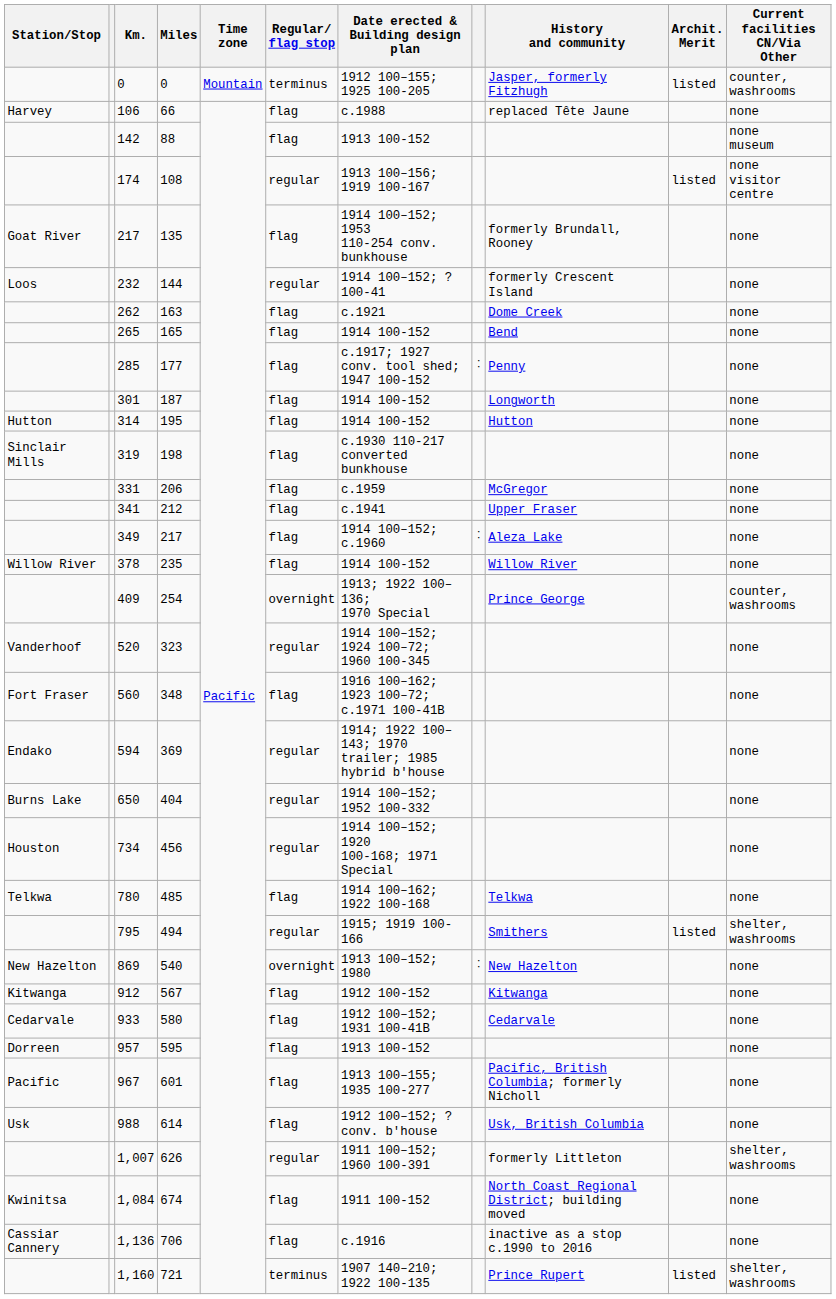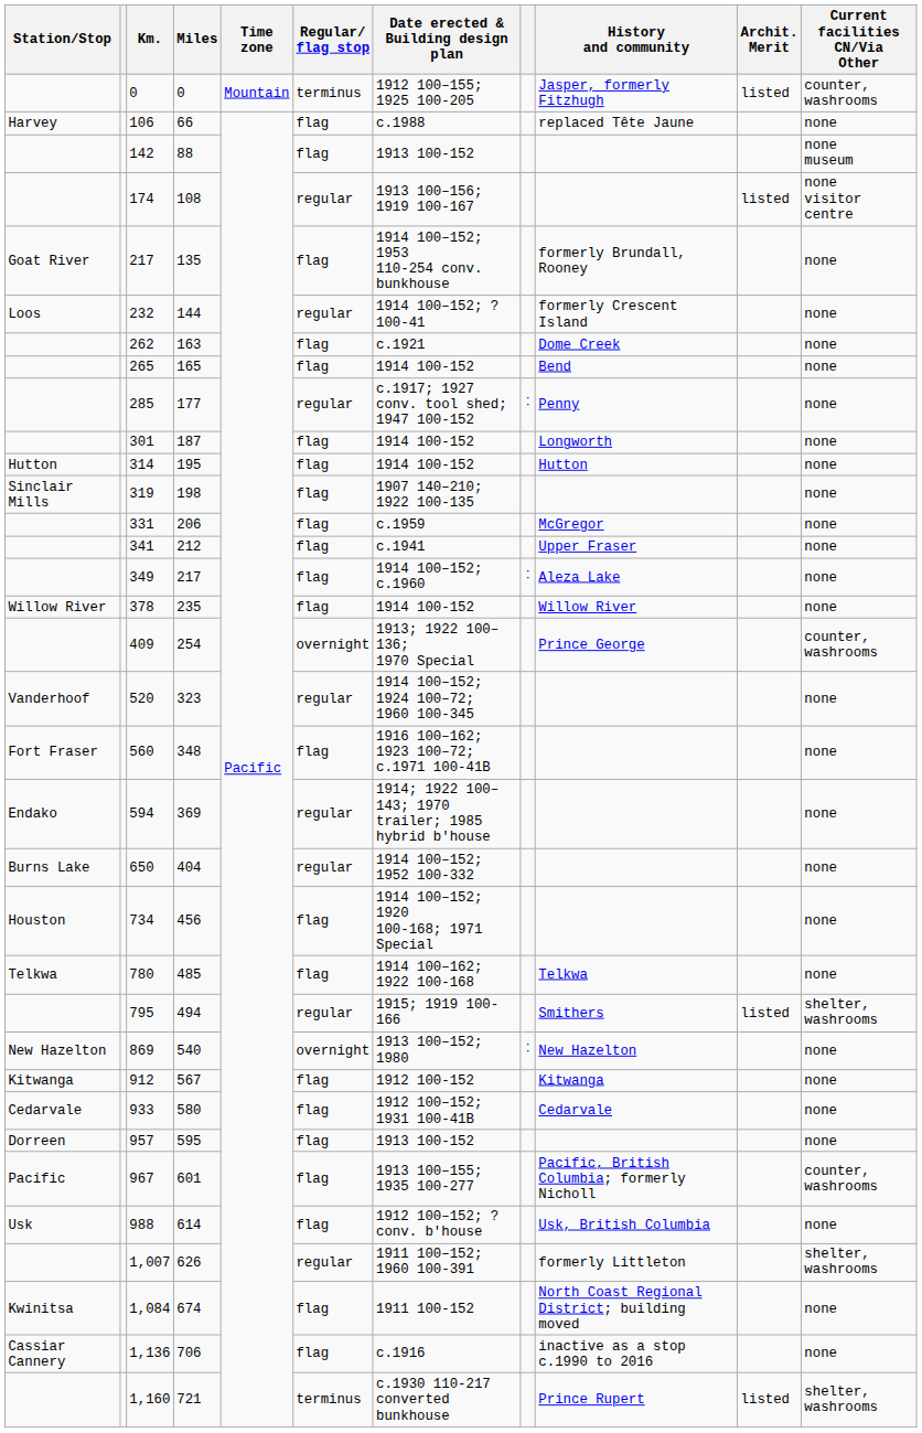 <table class=wikitable>
 <tr>
 <th>Station/Stop</th>
 <th></th>
 <th>Km.</th>
 <th>Miles</th>
 <th>Time<br>zone</th>
 <th>Regular/<br><a href='#'>flag stop</a></th>
 <th>Date erected & <br> Building design plan</th>
 <th></th>
 <th>History<br>and community</th>
 <th>Archit.<br>Merit</th>
 <th>Current facilities<br> CN/Via <br> Other</th>
 </tr>
 <tr>
 <td></td>
 <td></td>
 <td>0</td>
 <td>0</td>
 <td><a href='#'>Mountain</a></td>
 <td>terminus</td>
 <td>1912 100–155; 1925 100-205</td>
 <td> </td>
 <td><a href='#'>Jasper, formerly Fitzhugh</a></td>
 <td>listed</td>
 <td>counter, washrooms</td>
 </tr>
 <tr>
 <td>Harvey</td>
 <td></td>
 <td>106</td>
 <td>66</td>
 <td rowspan=33><a href='#'>Pacific</a></td>
 <td>flag</td>
 <td>c.1988</td>
 <td> </td>
 <td>replaced Tête Jaune</td>
 <td></td>
 <td>none</td>
 </tr>
 <tr>
 <td></td>
 <td></td>
 <td>142</td>
 <td>88</td>
 <td>flag</td>
 <td>1913 100-152</td>
 <td> </td>
 <td></td>
 <td></td>
 <td>none <br> museum</td>
 </tr>
 <tr>
 <td></td>
 <td></td>
 <td>174</td>
 <td>108</td>
 <td>regular</td>
 <td>1913 100–156; 1919 100-167</td>
 <td> </td>
 <td></td>
 <td>listed</td>
 <td>none <br> visitor centre</td>
 </tr>
 <tr>
 <td>Goat River</td>
 <td></td>
 <td>217</td>
 <td>135</td>
 <td>flag</td>
 <td>1914 100–152; 1953 <br> 110-254 conv. bunkhouse</td>
 <td> </td>
 <td>formerly Brundall, Rooney</td>
 <td></td>
 <td>none</td>
 </tr>
 <tr>
 <td>Loos</td>
 <td></td>
 <td>232</td>
 <td>144</td>
 <td>regular</td>
 <td>1914 100–152; ? 100-41</td>
 <td> </td>
 <td>formerly Crescent Island</td>
 <td></td>
 <td>none</td>
 </tr>
 <tr>
 <td></td>
 <td></td>
 <td>262</td>
 <td>163</td>
 <td>flag</td>
 <td>c.1921</td>
 <td></td>
 <td><a href='#'>Dome Creek</a></td>
 <td></td>
 <td>none</td>
 </tr>
 <tr>
 <td></td>
 <td></td>
 <td>265</td>
 <td>165</td>
 <td>flag</td>
 <td>1914 100-152</td>
 <td> </td>
 <td><a href='#'>Bend</a></td>
 <td></td>
 <td>none</td>
 </tr>
 <tr>
 <td></td>
 <td></td>
 <td>285</td>
 <td>177</td>
-<td>flag</td>
+<td>regular</td>
 <td>c.1917; 1927 conv. tool shed; <br> 1947 100-152</td>
 <td> ˸</td>
 <td><a href='#'>Penny</a></td>
 <td></td>
 <td>none</td>
 </tr>
 <tr>
 <td></td>
 <td></td>
 <td>301</td>
 <td>187</td>
 <td>flag</td>
 <td>1914 100-152</td>
 <td> </td>
 <td><a href='#'>Longworth</a></td>
 <td></td>
 <td>none</td>
 </tr>
 <tr>
 <td>Hutton</td>
 <td></td>
 <td>314</td>
 <td>195</td>
 <td>flag</td>
 <td>1914 100-152</td>
 <td> </td>
 <td><a href='#'>Hutton</a></td>
 <td></td>
 <td>none</td>
 </tr>
 <tr>
 <td>Sinclair Mills</td>
 <td></td>
 <td>319</td>
 <td>198</td>
 <td>flag</td>
-<td>c.1930 110-217 <br> converted bunkhouse</td>
+<td>1907 140–210; 1922 100-135</td>
 <td></td>
 <td></td>
 <td></td>
 <td>none</td>
 </tr>
 <tr>
 <td></td>
 <td></td>
 <td>331</td>
 <td>206</td>
 <td>flag</td>
 <td>c.1959</td>
 <td></td>
 <td><a href='#'>McGregor</a></td>
 <td></td>
 <td>none</td>
 </tr>
 <tr>
 <td></td>
 <td></td>
 <td>341</td>
 <td>212</td>
 <td>flag</td>
 <td>c.1941</td>
 <td></td>
 <td><a href='#'>Upper Fraser</a></td>
 <td></td>
 <td>none</td>
 </tr>
 <tr>
 <td></td>
 <td></td>
 <td>349</td>
 <td>217</td>
 <td>flag</td>
 <td>1914 100–152; c.1960</td>
 <td> ˸</td>
 <td><a href='#'>Aleza Lake</a></td>
 <td></td>
 <td>none</td>
 </tr>
 <tr>
 <td>Willow River</td>
 <td></td>
 <td>378</td>
 <td>235</td>
 <td>flag</td>
 <td>1914 100-152</td>
 <td> </td>
 <td><a href='#'>Willow River</a></td>
 <td></td>
 <td>none</td>
 </tr>
 <tr>
 <td></td>
 <td></td>
 <td>409</td>
 <td>254</td>
 <td>overnight</td>
 <td>1913; 1922 100–136; <br> 1970 Special</td>
 <td> </td>
 <td><a href='#'>Prince George</a></td>
 <td></td>
 <td>counter, washrooms</td>
 </tr>
 <tr>
 <td>Vanderhoof</td>
 <td></td>
 <td>520</td>
 <td>323</td>
 <td>regular</td>
 <td>1914 100–152; 1924 100–72; <br> 1960 100-345</td>
 <td> </td>
 <td></td>
 <td></td>
 <td>none</td>
 </tr>
 <tr>
 <td>Fort Fraser</td>
 <td></td>
 <td>560</td>
 <td>348</td>
 <td>flag</td>
 <td>1916 100–162; 1923 100–72; <br> c.1971 100-41B</td>
 <td></td>
 <td></td>
 <td></td>
 <td>none</td>
 </tr>
 <tr>
 <td>Endako</td>
 <td></td>
 <td>594</td>
 <td>369</td>
 <td>regular</td>
 <td>1914; 1922 100–143; 1970 <br> trailer; 1985 hybrid b'house</td>
 <td> </td>
 <td></td>
 <td></td>
 <td>none</td>
 </tr>
 <tr>
 <td>Burns Lake</td>
 <td></td>
 <td>650</td>
 <td>404</td>
 <td>regular</td>
 <td>1914 100–152; 1952 100-332</td>
 <td> </td>
 <td></td>
 <td></td>
 <td>none</td>
 </tr>
 <tr>
 <td>Houston</td>
 <td></td>
 <td>734</td>
 <td>456</td>
-<td>regular</td>
+<td>flag</td>
 <td>1914 100–152; 1920 <br> 100-168; 1971 Special</td>
 <td> </td>
 <td></td>
 <td></td>
 <td>none</td>
 </tr>
 <tr>
 <td>Telkwa</td>
 <td></td>
 <td>780</td>
 <td>485</td>
 <td>flag</td>
 <td>1914 100–162; 1922 100-168</td>
 <td></td>
 <td><a href='#'>Telkwa</a></td>
 <td></td>
 <td>none</td>
 </tr>
 <tr>
 <td></td>
 <td></td>
 <td>795</td>
 <td>494</td>
 <td>regular</td>
 <td>1915; 1919 100-166</td>
 <td> </td>
 <td><a href='#'>Smithers</a></td>
 <td>listed</td>
 <td>shelter, washrooms</td>
 </tr>
 <tr>
 <td>New Hazelton</td>
 <td></td>
 <td>869</td>
 <td>540</td>
 <td>overnight</td>
 <td>1913 100–152; 1980</td>
 <td> ˸</td>
 <td> <a href='#'>New Hazelton</a></td>
 <td></td>
 <td>none</td>
 </tr>
 <tr>
 <td>Kitwanga</td>
 <td></td>
 <td>912</td>
 <td>567</td>
 <td>flag</td>
 <td>1912 100-152</td>
 <td> </td>
 <td><a href='#'>Kitwanga</a></td>
 <td></td>
 <td>none</td>
 </tr>
 <tr>
 <td>Cedarvale</td>
 <td></td>
 <td>933</td>
 <td>580</td>
 <td>flag</td>
 <td>1912 100–152; 1931 100-41B</td>
 <td> </td>
 <td><a href='#'>Cedarvale</a></td>
 <td></td>
 <td>none</td>
 </tr>
 <tr>
 <td>Dorreen</td>
 <td></td>
 <td>957</td>
 <td>595</td>
 <td>flag</td>
 <td>1913 100-152</td>
 <td> </td>
 <td></td>
 <td></td>
 <td>none</td>
 </tr>
 <tr>
 <td>Pacific</td>
 <td></td>
 <td>967</td>
 <td>601</td>
 <td>flag</td>
 <td>1913 100–155; 1935 100-277</td>
 <td> </td>
 <td><a href='#'>Pacific, British Columbia</a>; formerly Nicholl</td>
 <td></td>
-<td>none</td>
+<td>counter, washrooms</td>
 </tr>
 <tr>
 <td>Usk</td>
 <td></td>
 <td>988</td>
 <td>614</td>
 <td>flag</td>
 <td>1912 100–152; ? conv. b'house</td>
 <td> </td>
 <td><a href='#'>Usk, British Columbia</a></td>
 <td></td>
 <td>none</td>
 </tr>
 <tr>
 <td></td>
 <td></td>
 <td>1,007</td>
 <td>626</td>
 <td>regular</td>
 <td>1911 100–152; 1960 100-391</td>
 <td> </td>
 <td>formerly Littleton</td>
 <td></td>
 <td>shelter, washrooms</td>
 </tr>
 <tr>
 <td>Kwinitsa</td>
 <td></td>
 <td>1,084</td>
 <td>674</td>
 <td>flag</td>
 <td>1911 100-152</td>
 <td> </td>
 <td><a href='#'>North Coast Regional District</a>;  building moved</td>
 <td></td>
 <td>none</td>
 </tr>
 <tr>
 <td>Cassiar Cannery</td>
 <td></td>
 <td>1,136</td>
 <td>706</td>
 <td>flag</td>
 <td>c.1916</td>
 <td></td>
 <td> inactive as a stop <br> c.1990 to 2016</td>
 <td></td>
 <td>none</td>
 </tr>
 <tr>
 <td></td>
 <td></td>
 <td>1,160</td>
 <td>721</td>
 <td>terminus</td>
-<td>1907 140–210; 1922 100-135</td>
+<td>c.1930 110-217 <br> converted bunkhouse</td>
 <td> </td>
 <td><a href='#'>Prince Rupert</a></td>
 <td>listed</td>
 <td>shelter, washrooms</td>
 </tr>
 </table>
